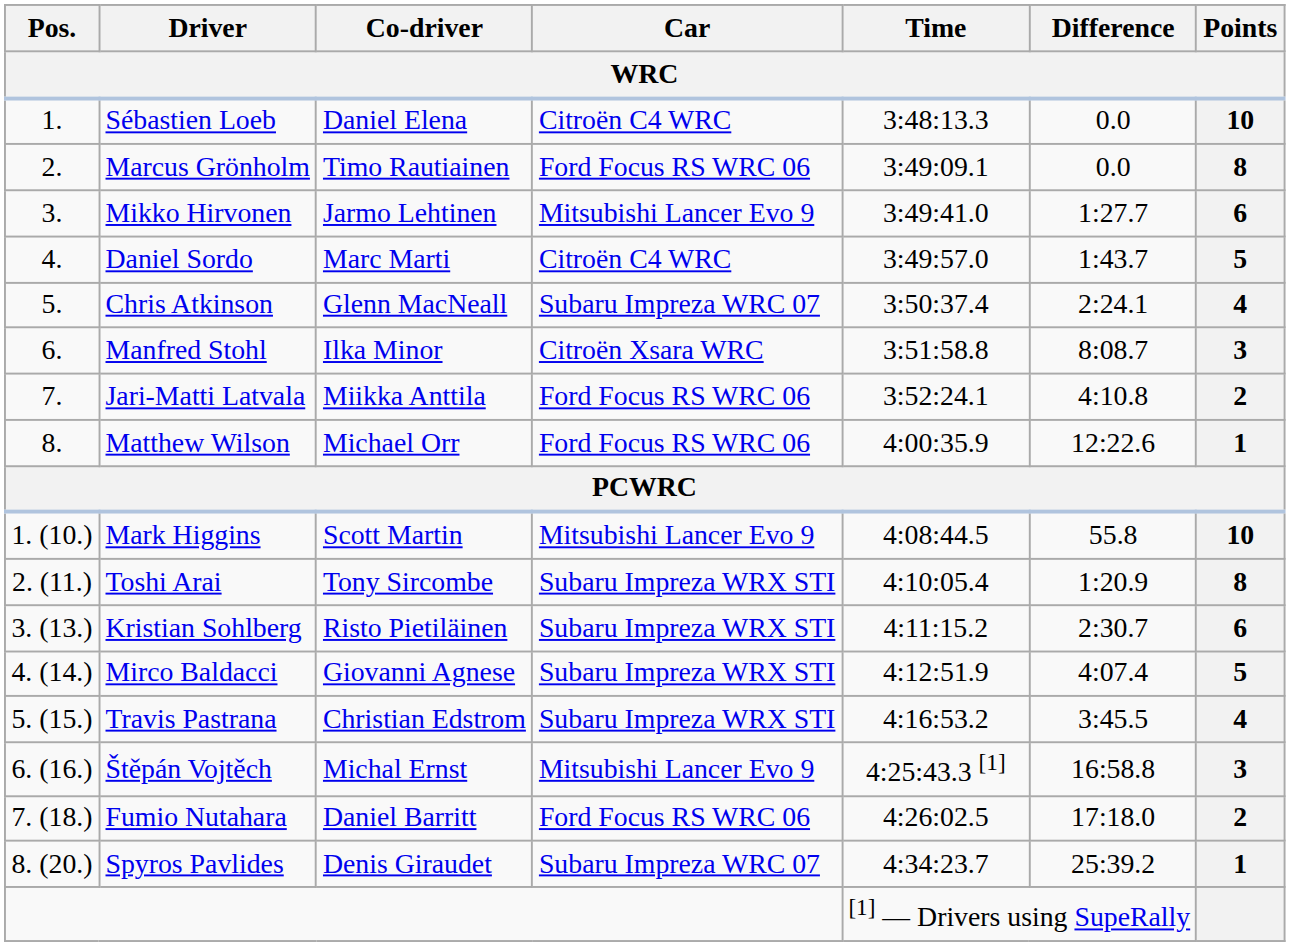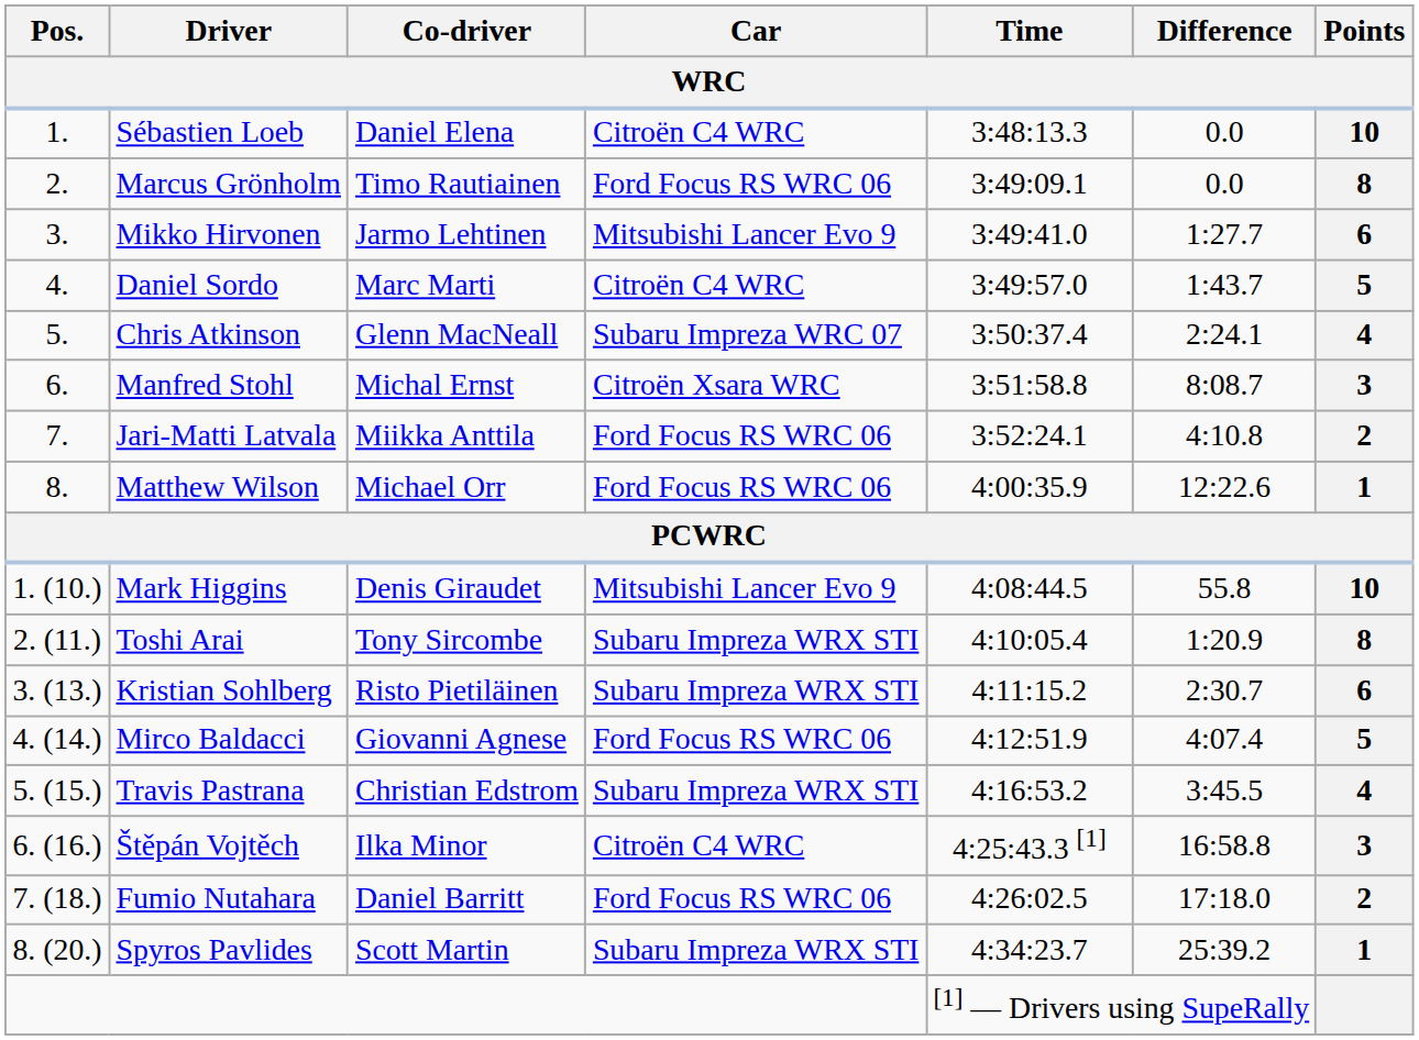 <table class="wikitable" style="text-align: center; font-size: 90%; max-width: 950px;">
 <tr>
 <th>Pos.</th>
 <th>Driver</th>
 <th>Co-driver</th>
 <th>Car</th>
 <th>Time</th>
 <th>Difference</th>
 <th>Points</th>
 </tr>
 <tr>
 <th colspan="7" style="border-bottom: 2px solid LightSteelBlue;">WRC</th>
 </tr>
 <tr>
 <td>1.</td>
 <td align=left> <a href='#'>Sébastien Loeb</a></td>
 <td align=left> <a href='#'>Daniel Elena</a></td>
 <td align=left><a href='#'>Citroën C4 WRC</a></td>
 <td>3:48:13.3</td>
 <td>0.0</td>
 <th>10</th>
 </tr>
 <tr>
 <td>2.</td>
 <td align=left> <a href='#'>Marcus Grönholm</a></td>
 <td align=left> <a href='#'>Timo Rautiainen</a></td>
 <td align=left><a href='#'>Ford Focus RS WRC 06</a></td>
 <td>3:49:09.1</td>
 <td>0.0</td>
 <th>8</th>
 </tr>
 <tr>
 <td>3.</td>
 <td align=left> <a href='#'>Mikko Hirvonen</a></td>
 <td align=left> <a href='#'>Jarmo Lehtinen</a></td>
 <td align=left><a href='#'>Mitsubishi Lancer Evo 9</a></td>
 <td>3:49:41.0</td>
 <td>1:27.7</td>
 <th>6</th>
 </tr>
 <tr>
 <td>4.</td>
 <td align=left> <a href='#'>Daniel Sordo</a></td>
 <td align=left> <a href='#'>Marc Marti</a></td>
 <td align=left><a href='#'>Citroën C4 WRC</a></td>
 <td>3:49:57.0</td>
 <td>1:43.7</td>
 <th>5</th>
 </tr>
 <tr>
 <td>5.</td>
 <td align=left> <a href='#'>Chris Atkinson</a></td>
 <td align=left> <a href='#'>Glenn MacNeall</a></td>
 <td align=left><a href='#'>Subaru Impreza WRC 07</a></td>
 <td>3:50:37.4</td>
 <td>2:24.1</td>
 <th>4</th>
 </tr>
 <tr>
 <td>6.</td>
 <td align=left><a href='#'>Manfred Stohl</a></td>
-<td align=left> <a href='#'>Ilka Minor</a></td>
+<td align="left"> <a href='#'>Michal Ernst</a></td>
 <td align=left><a href='#'>Citroën Xsara WRC</a></td>
 <td>3:51:58.8</td>
 <td>8:08.7</td>
 <th>3</th>
 </tr>
 <tr>
 <td>7.</td>
 <td align=left> <a href='#'>Jari-Matti Latvala</a></td>
 <td align=left> <a href='#'>Miikka Anttila</a></td>
 <td align=left><a href='#'>Ford Focus RS WRC 06</a></td>
 <td>3:52:24.1</td>
 <td>4:10.8</td>
 <th>2</th>
 </tr>
 <tr>
 <td>8.</td>
 <td align=left> <a href='#'>Matthew Wilson</a></td>
 <td align=left> <a href='#'>Michael Orr</a></td>
 <td align=left><a href='#'>Ford Focus RS WRC 06</a></td>
 <td>4:00:35.9</td>
 <td>12:22.6</td>
 <th>1</th>
 </tr>
 <tr>
 <th colspan="7" style="border-bottom: 2px solid LightSteelBlue;">PCWRC</th>
 </tr>
 <tr>
 <td>1. (10.)</td>
 <td align=left> <a href='#'>Mark Higgins</a></td>
-<td align=left> <a href='#'>Scott Martin</a></td>
+<td align="left"> <a href='#'>Denis Giraudet</a></td>
 <td align=left><a href='#'>Mitsubishi Lancer Evo 9</a></td>
 <td>4:08:44.5</td>
 <td>55.8</td>
 <th>10</th>
 </tr>
 <tr>
 <td>2. (11.)</td>
 <td align="left"> <a href='#'>Toshi Arai</a></td>
 <td align="left"> <a href='#'>Tony Sircombe</a></td>
 <td align="left"><a href='#'>Subaru Impreza WRX STI</a></td>
 <td>4:10:05.4</td>
 <td>1:20.9</td>
 <th>8</th>
 </tr>
 <tr>
 <td>3. (13.)</td>
 <td align="left"> <a href='#'>Kristian Sohlberg</a></td>
 <td align="left"> <a href='#'>Risto Pietiläinen</a></td>
 <td align="left"><a href='#'>Subaru Impreza WRX STI</a></td>
 <td>4:11:15.2</td>
 <td>2:30.7</td>
 <th>6</th>
 </tr>
 <tr>
 <td>4. (14.)</td>
 <td align="left"> <a href='#'>Mirco Baldacci</a></td>
 <td align="left"> <a href='#'>Giovanni Agnese</a></td>
-<td align="left"><a href='#'>Subaru Impreza WRX STI</a></td>
+<td align=left><a href='#'>Ford Focus RS WRC 06</a></td>
 <td>4:12:51.9</td>
 <td>4:07.4</td>
 <th>5</th>
 </tr>
 <tr>
 <td>5. (15.)</td>
 <td align="left"> <a href='#'>Travis Pastrana</a></td>
 <td align="left"> <a href='#'>Christian Edstrom</a></td>
 <td align="left"><a href='#'>Subaru Impreza WRX STI</a></td>
 <td>4:16:53.2</td>
 <td>3:45.5</td>
 <th>4</th>
 </tr>
 <tr>
 <td>6. (16.)</td>
 <td align="left"> <a href='#'>Štěpán Vojtěch</a></td>
-<td align="left"> <a href='#'>Michal Ernst</a></td>
-<td align=left><a href='#'>Mitsubishi Lancer Evo 9</a></td>
+<td align=left> <a href='#'>Ilka Minor</a></td>
+<td align=left><a href='#'>Citroën C4 WRC</a></td>
 <td>4:25:43.3 <sup>[1]</sup></td>
 <td>16:58.8</td>
 <th>3</th>
 </tr>
 <tr>
 <td>7. (18.)</td>
 <td align="left"> <a href='#'>Fumio Nutahara</a></td>
 <td align="left"> <a href='#'>Daniel Barritt</a></td>
 <td align=left><a href='#'>Ford Focus RS WRC 06</a></td>
 <td>4:26:02.5</td>
 <td>17:18.0</td>
 <th>2</th>
 </tr>
 <tr>
 <td>8. (20.)</td>
 <td align="left"> <a href='#'>Spyros Pavlides</a></td>
-<td align="left"> <a href='#'>Denis Giraudet</a></td>
-<td align=left><a href='#'>Subaru Impreza WRC 07</a></td>
+<td align=left> <a href='#'>Scott Martin</a></td>
+<td align="left"><a href='#'>Subaru Impreza WRX STI</a></td>
 <td>4:34:23.7</td>
 <td>25:39.2</td>
 <th>1</th>
 </tr>
 <tr>
 <td colspan="4"></td>
 <td colspan="2" align="left"><sup>[1]</sup> — Drivers using <a href='#'>SupeRally</a></td>
 <th></th>
 </tr>
 </table>
